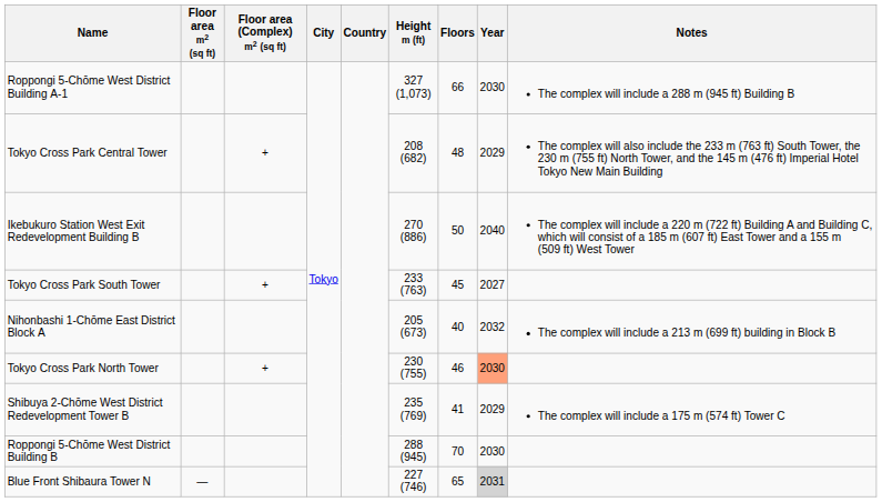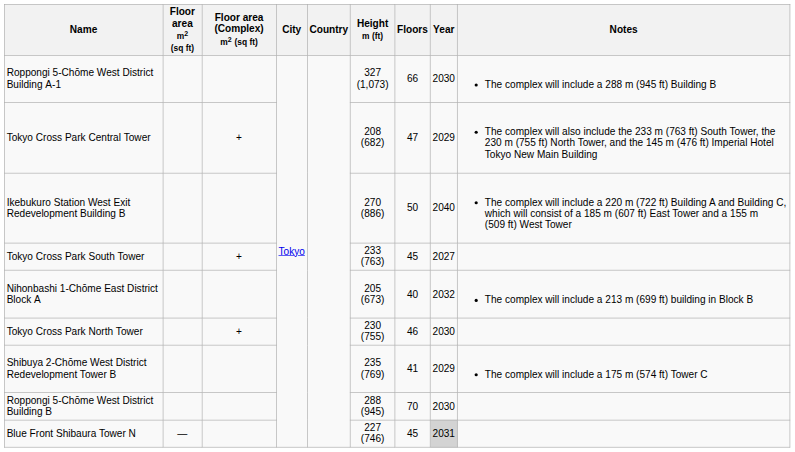 <table class="wikitable sortable" style="text-align:center">
 <tr>
 <th scope="col">Name</th>
 <th scope="col">Floor area<br><small>m<sup>2</sup></small> <small>(sq ft)</small></th>
 <th>Floor area (Complex)<br><small>m<sup>2</sup></small> <small>(sq ft)</small></th>
 <th scope="col">City</th>
 <th scope="col">Country</th>
 <th scope="col">Height<br><small>m (ft)</small></th>
 <th scope="col">Floors</th>
 <th scope="col">Year</th>
 <th scope="col" class="unsortable">Notes</th>
 </tr>
 <tr>
 <td align="left">Roppongi 5-Chōme West District Building A-1</td>
 <td></td>
 <td></td>
 <td rowspan="9"><a href='#'>Tokyo</a></td>
 <td rowspan="9"></td>
 <td>327 (1,073)</td>
 <td>66</td>
 <td>2030</td>
 <td align="left"><br><ul><li>The complex will include a 288 m (945 ft) Building B</li></ul></td>
 </tr>
 <tr>
 <td align="left">Tokyo Cross Park Central Tower</td>
 <td></td>
 <td>+</td>
 <td>208 (682)</td>
-<td>48</td>
+<td>47</td>
 <td>2029</td>
 <td align="left"><br><ul><li>The complex will also include the 233 m (763 ft) South Tower, the 230 m (755 ft) North Tower, and the 145 m (476 ft) Imperial Hotel Tokyo New Main Building</li></ul></td>
 </tr>
 <tr>
 <td align="left">Ikebukuro Station West Exit Redevelopment Building B</td>
 <td></td>
 <td></td>
 <td>270 (886)</td>
 <td>50</td>
 <td>2040</td>
 <td align="left"><br><ul><li>The complex will include a 220 m (722 ft) Building A and Building C, which will consist of a 185 m (607 ft) East Tower and a 155 m (509 ft) West Tower</li></ul></td>
 </tr>
 <tr>
 <td align="left">Tokyo Cross Park South Tower</td>
 <td></td>
 <td>+</td>
 <td>233 (763)</td>
 <td>45</td>
 <td>2027</td>
 <td align="left"></td>
 </tr>
 <tr>
 <td align="left">Nihonbashi 1-Chōme East District Block A</td>
 <td></td>
 <td></td>
 <td>205 (673)</td>
 <td>40</td>
 <td>2032</td>
 <td align="left"><br><ul><li>The complex will include a 213 m (699 ft) building in Block B</li></ul></td>
 </tr>
 <tr>
 <td align="left">Tokyo Cross Park North Tower</td>
 <td></td>
 <td>+</td>
 <td>230 (755)</td>
 <td>46</td>
-<td style="background: lightsalmon;">2030</td>
+<td>2030</td>
 <td align="left"></td>
 </tr>
 <tr>
 <td align="left">Shibuya 2-Chōme West District Redevelopment Tower B</td>
 <td></td>
 <td></td>
 <td>235 (769)</td>
 <td>41</td>
 <td>2029</td>
 <td align="left"><br><ul><li>The complex will include a 175 m (574 ft) Tower C</li></ul></td>
 </tr>
 <tr>
 <td align="left">Roppongi 5-Chōme West District Building B</td>
 <td></td>
 <td></td>
 <td>288 (945)</td>
 <td>70</td>
 <td>2030</td>
 <td align="left"></td>
 </tr>
 <tr>
 <td align="left">Blue Front Shibaura Tower N</td>
 <td>—</td>
 <td></td>
 <td>227 (746)</td>
-<td>65</td>
+<td>45</td>
 <td style="background: lightgrey;">2031</td>
 <td align="left"></td>
 </tr>
 </table>
